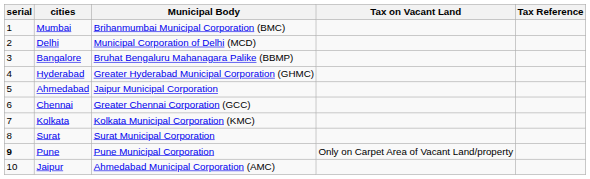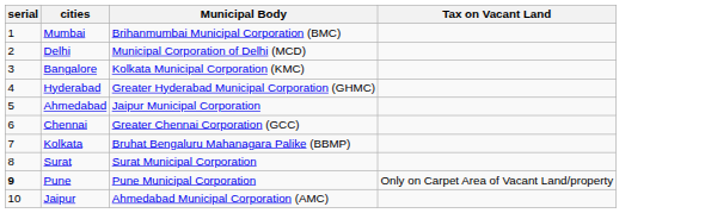 <table class="wikitable">
 <tr>
 <th>serial</th>
 <th>cities</th>
 <th>Municipal Body</th>
 <th>Tax on Vacant Land</th>
-<th>Tax Reference</th>
 </tr>
 <tr>
 <td>1</td>
 <td><a href='#'>Mumbai</a></td>
 <td><a href='#'>Brihanmumbai Municipal Corporation</a> (BMC)</td>
-<td></td>
 <td></td>
 </tr>
 <tr>
 <td>2</td>
 <td><a href='#'>Delhi</a></td>
 <td><a href='#'>Municipal Corporation of Delhi</a> (MCD)</td>
 <td></td>
-<td></td>
 </tr>
 <tr>
 <td>3</td>
 <td><a href='#'>Bangalore</a></td>
-<td><a href='#'>Bruhat Bengaluru Mahanagara Palike</a> (BBMP)</td>
-<td></td>
+<td><a href='#'>Kolkata Municipal Corporation</a> (KMC)</td>
 <td></td>
 </tr>
 <tr>
 <td>4</td>
 <td><a href='#'>Hyderabad</a></td>
 <td><a href='#'>Greater Hyderabad Municipal Corporation</a> (GHMC)</td>
 <td></td>
-<td></td>
 </tr>
 <tr>
 <td>5</td>
 <td><a href='#'>Ahmedabad</a></td>
 <td><a href='#'>Jaipur Municipal Corporation</a></td>
-<td></td>
 <td></td>
 </tr>
 <tr>
 <td>6</td>
 <td><a href='#'>Chennai</a></td>
 <td><a href='#'>Greater Chennai Corporation</a> (GCC)</td>
 <td></td>
-<td></td>
 </tr>
 <tr>
 <td>7</td>
 <td><a href='#'>Kolkata</a></td>
-<td><a href='#'>Kolkata Municipal Corporation</a> (KMC)</td>
-<td></td>
+<td><a href='#'>Bruhat Bengaluru Mahanagara Palike</a> (BBMP)</td>
 <td></td>
 </tr>
 <tr>
 <td>8</td>
 <td><a href='#'>Surat</a></td>
 <td><a href='#'>Surat Municipal Corporation</a></td>
 <td></td>
-<td></td>
 </tr>
 <tr>
 <td><strong>9</strong></td>
 <td><a href='#'>Pune</a></td>
 <td><a href='#'>Pune Municipal Corporation</a></td>
 <td>Only on Carpet Area of Vacant Land/property</td>
-<td></td>
 </tr>
 <tr>
 <td>10</td>
 <td><a href='#'>Jaipur</a></td>
 <td><a href='#'>Ahmedabad Municipal Corporation</a> (AMC)</td>
 <td></td>
-<td></td>
 </tr>
 </table>
